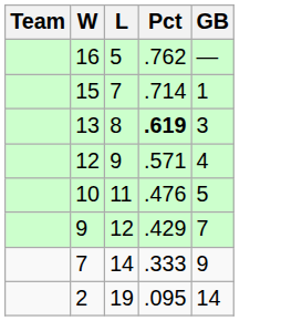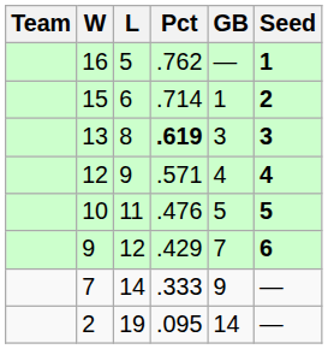 <table class=wikitable>
 <tr>
 <th>Team</th>
 <th>W</th>
 <th>L</th>
 <th>Pct</th>
 <th>GB</th>
+<th>Seed</th>
 </tr>
 <tr bgcolor=ccffcc>
 <td></td>
 <td>16</td>
 <td>5</td>
 <td>.762</td>
 <td>—</td>
+<td><strong>1</strong></td>
 </tr>
 <tr bgcolor=ccffcc>
 <td></td>
 <td>15</td>
-<td>7</td>
+<td>6</td>
 <td>.714</td>
 <td>1</td>
+<td><strong>2</strong></td>
 </tr>
 <tr bgcolor=ccffcc>
 <td></td>
 <td>13</td>
 <td>8</td>
 <td><strong>.619</strong></td>
 <td>3</td>
+<td><strong>3</strong></td>
 </tr>
 <tr bgcolor=ccffcc>
 <td></td>
 <td>12</td>
 <td>9</td>
 <td>.571</td>
 <td>4</td>
+<td><strong>4</strong></td>
 </tr>
 <tr bgcolor=ccffcc>
 <td></td>
 <td>10</td>
 <td>11</td>
 <td>.476</td>
 <td>5</td>
+<td><strong>5</strong></td>
 </tr>
 <tr bgcolor=ccffcc>
 <td></td>
 <td>9</td>
 <td>12</td>
 <td>.429</td>
 <td>7</td>
+<td><strong>6</strong></td>
 </tr>
 <tr>
 <td></td>
 <td>7</td>
 <td>14</td>
 <td>.333</td>
 <td>9</td>
+<td>—</td>
 </tr>
 <tr>
 <td></td>
 <td>2</td>
 <td>19</td>
 <td>.095</td>
 <td>14</td>
+<td>—</td>
 </tr>
 </table>
